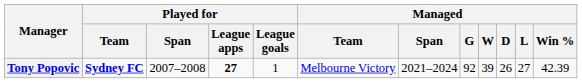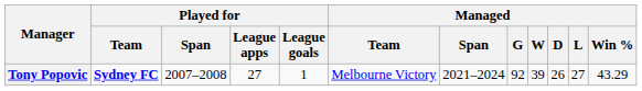 <table class="wikitable plainrowheaders" style="text-align:center">
 <tr>
 <th rowspan="2" scope="col">Manager</th>
 <th colspan="4" scope="col">Played for</th>
 <th colspan="7" scope="col">Managed</th>
 </tr>
 <tr>
 <th scope="col">Team</th>
 <th scope="col">Span</th>
 <th scope="col">League<br>apps</th>
 <th scope="col">League<br>goals</th>
 <th scope="col">Team</th>
 <th scope="col">Span</th>
 <th scope="col">G</th>
 <th scope="col">W</th>
 <th scope="col">D</th>
 <th scope="col">L</th>
 <th scope="col">Win %</th>
 </tr>
 <tr>
 <th align="left" scope="row"><a href='#'>Tony Popovic</a></th>
 <td><strong><a href='#'>Sydney FC</a></strong></td>
 <td>2007–2008</td>
-<td><strong>27</strong></td>
+<td>27</td>
 <td>1</td>
 <td><a href='#'>Melbourne Victory</a></td>
 <td>2021–2024</td>
 <td>92</td>
 <td>39</td>
 <td>26</td>
 <td>27</td>
-<td>42.39</td>
+<td>43.29</td>
 </tr>
 </table>
